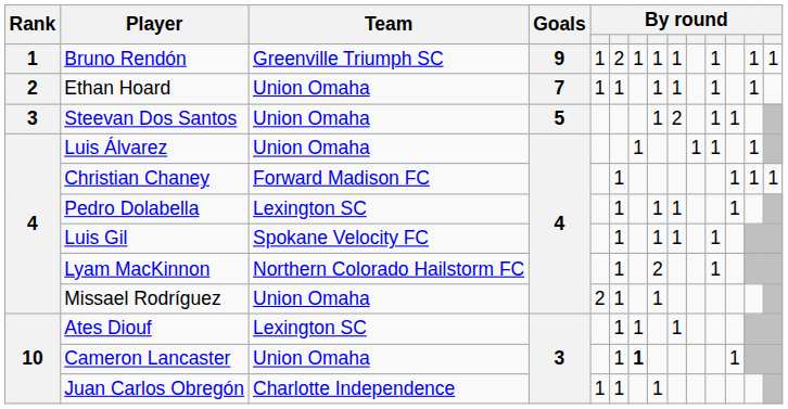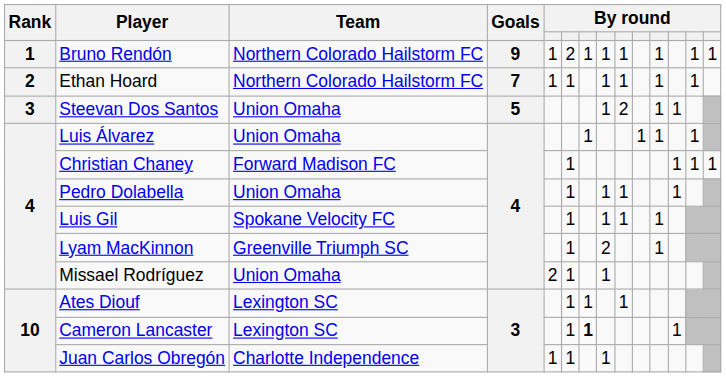 <table class="wikitable" style="text-align:center">
 <tr>
 <th rowspan="2">Rank</th>
 <th rowspan="2">Player</th>
 <th rowspan="2">Team</th>
 <th rowspan="2">Goals</th>
 <th colspan="10">By round</th>
 </tr>
 <tr>
 <th></th>
 <th></th>
 <th></th>
 <th></th>
 <th></th>
 <th></th>
 <th></th>
 <th></th>
 <th></th>
 <th></th>
 </tr>
 <tr>
 <th>1</th>
 <td align="left"> <a href='#'>Bruno Rendón</a></td>
-<td align="left"><a href='#'>Greenville Triumph SC</a></td>
+<td align="left"><a href='#'>Northern Colorado Hailstorm FC</a></td>
 <th>9</th>
 <td>1</td>
 <td>2</td>
 <td>1</td>
 <td>1</td>
 <td>1</td>
 <td></td>
 <td>1</td>
 <td></td>
 <td>1</td>
 <td>1</td>
 </tr>
 <tr>
 <th>2</th>
 <td align="left"> Ethan Hoard</td>
-<td align="left"><a href='#'>Union Omaha</a></td>
+<td align="left"><a href='#'>Northern Colorado Hailstorm FC</a></td>
 <th>7</th>
 <td>1</td>
 <td>1</td>
 <td></td>
 <td>1</td>
 <td>1</td>
 <td></td>
 <td>1</td>
 <td></td>
 <td>1</td>
 <td></td>
 </tr>
 <tr>
 <th>3</th>
 <td align="left"> <a href='#'>Steevan Dos Santos</a></td>
 <td align="left"><a href='#'>Union Omaha</a></td>
 <th>5</th>
 <td></td>
 <td></td>
 <td></td>
 <td>1</td>
 <td>2</td>
 <td></td>
 <td>1</td>
 <td>1</td>
 <td></td>
 <td bgcolor="silver"></td>
 </tr>
 <tr>
 <th rowspan="6">4</th>
 <td align="left"> <a href='#'>Luis Álvarez</a></td>
 <td align="left"><a href='#'>Union Omaha</a></td>
 <th rowspan="6">4</th>
 <td></td>
 <td></td>
 <td>1</td>
 <td></td>
 <td></td>
 <td>1</td>
 <td>1</td>
 <td></td>
 <td>1</td>
 <td bgcolor="silver"></td>
 </tr>
 <tr>
 <td align="left"> <a href='#'>Christian Chaney</a></td>
 <td align="left"><a href='#'>Forward Madison FC</a></td>
 <td></td>
 <td>1</td>
 <td></td>
 <td></td>
 <td></td>
 <td></td>
 <td></td>
 <td>1</td>
 <td>1</td>
 <td>1</td>
 </tr>
 <tr>
 <td align="left"> <a href='#'>Pedro Dolabella</a></td>
-<td align="left"><a href='#'>Lexington SC</a></td>
+<td align="left"><a href='#'>Union Omaha</a></td>
 <td></td>
 <td>1</td>
 <td></td>
 <td>1</td>
 <td>1</td>
 <td></td>
 <td></td>
 <td>1</td>
 <td></td>
 <td bgcolor="silver"></td>
 </tr>
 <tr>
 <td align="left"> <a href='#'>Luis Gil</a></td>
 <td align="left"><a href='#'>Spokane Velocity FC</a></td>
 <td></td>
 <td>1</td>
 <td></td>
 <td>1</td>
 <td>1</td>
 <td></td>
 <td>1</td>
 <td></td>
 <td bgcolor="silver" colspan="2"></td>
 </tr>
 <tr>
 <td align="left"> <a href='#'>Lyam MacKinnon</a></td>
-<td align="left"><a href='#'>Northern Colorado Hailstorm FC</a></td>
+<td align="left"><a href='#'>Greenville Triumph SC</a></td>
 <td></td>
 <td>1</td>
 <td></td>
 <td>2</td>
 <td></td>
 <td></td>
 <td>1</td>
 <td></td>
 <td bgcolor="silver" colspan="2"></td>
 </tr>
 <tr>
 <td align="left"> Missael Rodríguez</td>
 <td align="left"><a href='#'>Union Omaha</a></td>
 <td>2</td>
 <td>1</td>
 <td></td>
 <td>1</td>
 <td></td>
 <td></td>
 <td></td>
 <td></td>
 <td></td>
 <td bgcolor="silver"></td>
 </tr>
 <tr>
 <th rowspan="3">10</th>
 <td align="left"> <a href='#'>Ates Diouf</a></td>
 <td align="left"><a href='#'>Lexington SC</a></td>
 <th rowspan="3">3</th>
 <td></td>
 <td>1</td>
 <td>1</td>
 <td></td>
 <td>1</td>
 <td></td>
 <td></td>
 <td></td>
 <td bgcolor="silver" colspan="2"></td>
 </tr>
 <tr>
 <td align="left"> <a href='#'>Cameron Lancaster</a></td>
-<td align="left"><a href='#'>Union Omaha</a></td>
+<td align="left"><a href='#'>Lexington SC</a></td>
 <td></td>
 <td>1</td>
 <td><strong>1</strong></td>
 <td></td>
 <td></td>
 <td></td>
 <td></td>
 <td>1</td>
 <td bgcolor="silver" colspan="2"></td>
 </tr>
 <tr>
 <td align="left"> <a href='#'>Juan Carlos Obregón</a></td>
 <td align="left"><a href='#'>Charlotte Independence</a></td>
 <td>1</td>
 <td>1</td>
 <td></td>
 <td>1</td>
 <td></td>
 <td></td>
 <td></td>
 <td></td>
 <td></td>
 <td bgcolor="silver"></td>
 </tr>
 </table>
